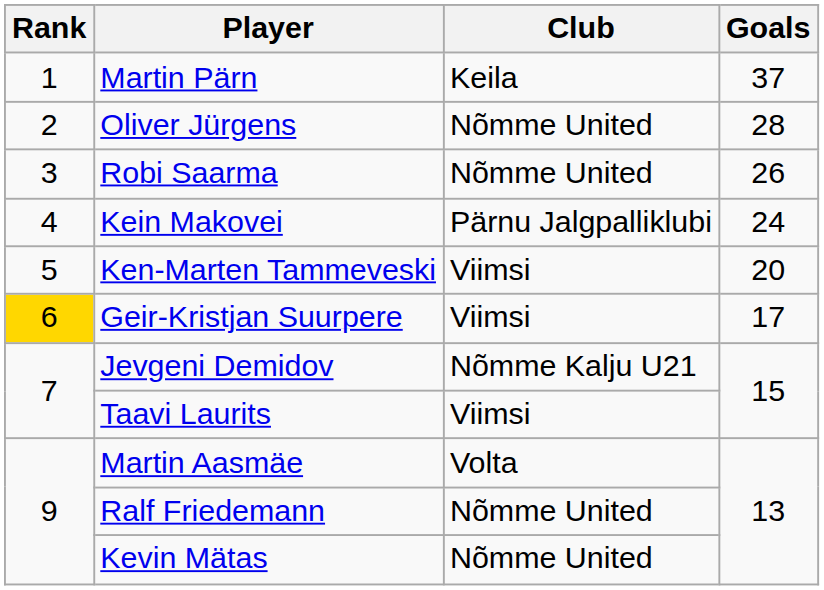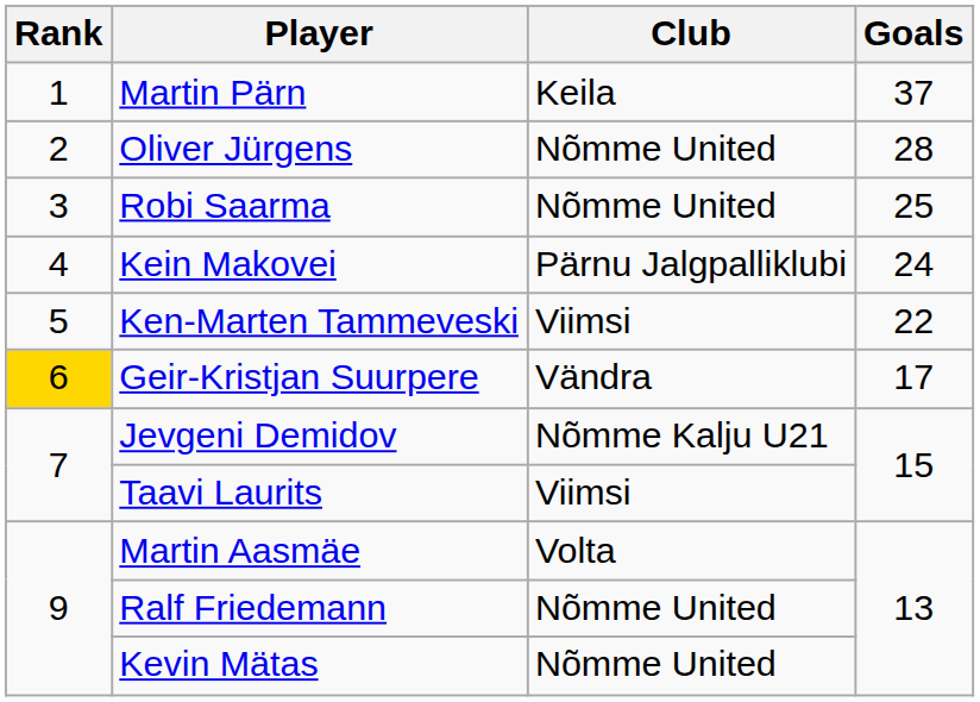 <table class="wikitable">
 <tr>
 <th>Rank</th>
 <th>Player</th>
 <th>Club</th>
 <th>Goals</th>
 </tr>
 <tr>
 <td align=center>1</td>
 <td> <a href='#'>Martin Pärn</a></td>
 <td>Keila</td>
 <td align=center>37</td>
 </tr>
 <tr>
 <td align=center>2</td>
 <td> <a href='#'>Oliver Jürgens</a></td>
 <td>Nõmme United</td>
 <td align=center>28</td>
 </tr>
 <tr>
 <td align=center>3</td>
 <td> <a href='#'>Robi Saarma</a></td>
 <td>Nõmme United</td>
-<td align=center>26</td>
+<td align=center>25</td>
 </tr>
 <tr>
 <td align=center>4</td>
 <td> <a href='#'>Kein Makovei</a></td>
 <td>Pärnu Jalgpalliklubi</td>
 <td align=center>24</td>
 </tr>
 <tr>
 <td align=center>5</td>
 <td> <a href='#'>Ken-Marten Tammeveski</a></td>
 <td>Viimsi</td>
-<td align=center>20</td>
+<td align=center>22</td>
 </tr>
 <tr>
 <td align=center style="background: gold;">6</td>
 <td> <a href='#'>Geir-Kristjan Suurpere</a></td>
-<td>Viimsi</td>
+<td>Vändra</td>
 <td align=center>17</td>
 </tr>
 <tr>
 <td align=center rowspan=2>7</td>
 <td> <a href='#'>Jevgeni Demidov</a></td>
 <td>Nõmme Kalju U21</td>
 <td align=center rowspan=2>15</td>
 </tr>
 <tr>
 <td> <a href='#'>Taavi Laurits</a></td>
 <td>Viimsi</td>
 </tr>
 <tr>
 <td align=center rowspan=3>9</td>
 <td> <a href='#'>Martin Aasmäe</a></td>
 <td>Volta</td>
 <td align=center rowspan=3>13</td>
 </tr>
 <tr>
 <td> <a href='#'>Ralf Friedemann</a></td>
 <td>Nõmme United</td>
 </tr>
 <tr>
 <td> <a href='#'>Kevin Mätas</a></td>
 <td>Nõmme United</td>
 </tr>
 </table>
